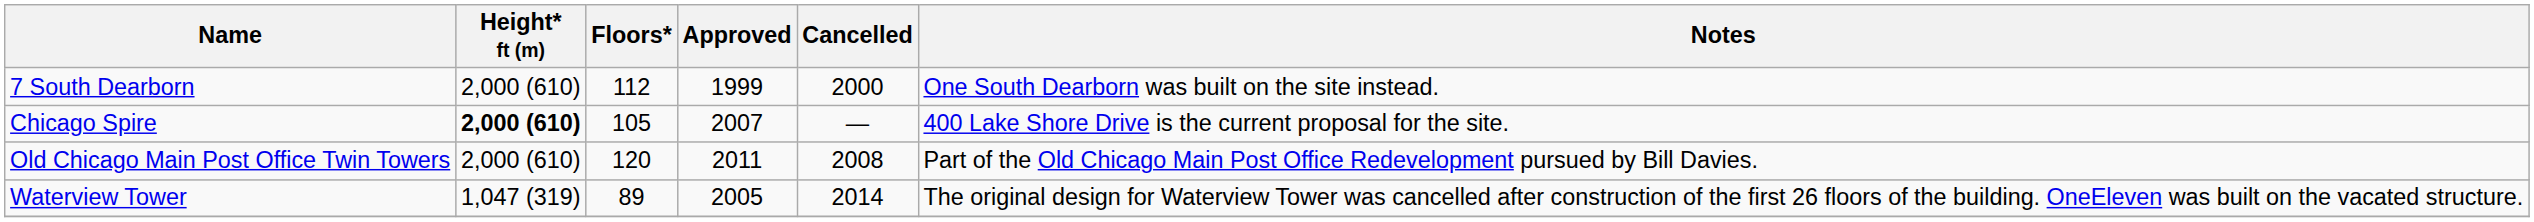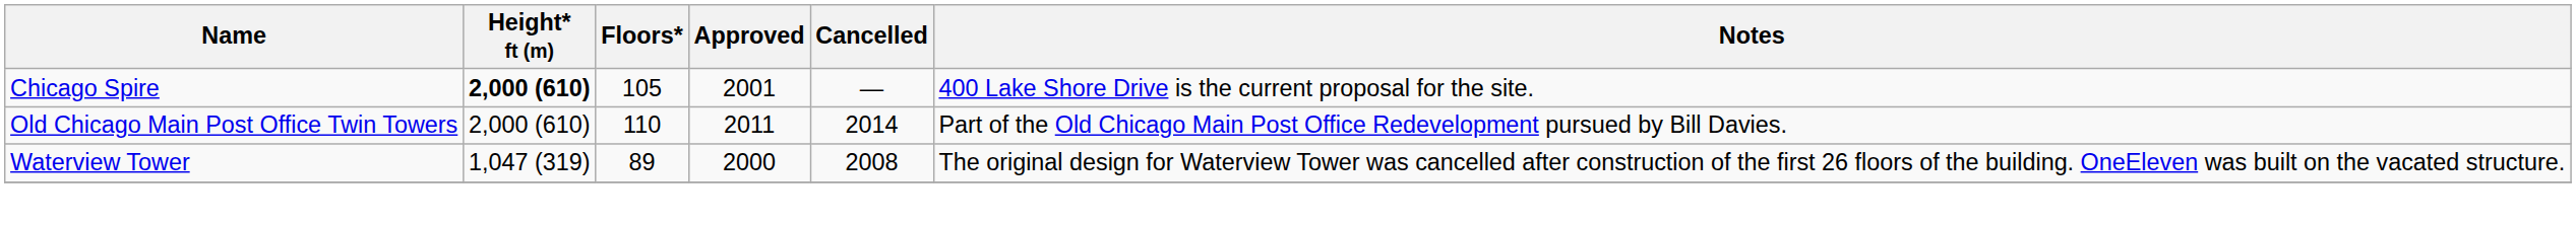 <table class="wikitable sortable">
 <tr>
 <th>Name</th>
 <th>Height*<br><small>ft (m)</small></th>
 <th>Floors*</th>
 <th>Approved</th>
 <th>Cancelled</th>
 <th class="unsortable">Notes</th>
 </tr>
 <tr>
-<td><a href='#'>7 South Dearborn</a></td>
-<td align="center">2,000 (610)</td>
-<td align="center">112</td>
-<td align="center">1999</td>
-<td align="center">2000</td>
-<td><a href='#'>One South Dearborn</a> was built on the site instead.</td>
-</tr>
-<tr>
 <td><a href='#'>Chicago Spire</a></td>
 <td align="center"><strong>2,000 (610)</strong></td>
 <td align="center">105</td>
-<td align="center">2007</td>
+<td align="center">2001</td>
 <td align="center">—</td>
 <td><a href='#'>400 Lake Shore Drive</a> is the current proposal for the site.</td>
 </tr>
 <tr>
 <td><a href='#'>Old Chicago Main Post Office Twin Towers</a></td>
 <td align="center">2,000 (610)</td>
-<td align="center">120</td>
+<td align="center">110</td>
 <td align="center">2011</td>
-<td align="center">2008</td>
+<td align="center">2014</td>
 <td>Part of the <a href='#'>Old Chicago Main Post Office Redevelopment</a> pursued by Bill Davies.</td>
 </tr>
 <tr>
 <td><a href='#'>Waterview Tower</a></td>
 <td align="center">1,047 (319)</td>
 <td align="center">89</td>
-<td align="center">2005</td>
-<td align="center">2014</td>
+<td align="center">2000</td>
+<td align="center">2008</td>
 <td>The original design for Waterview Tower was cancelled after construction of the first 26 floors of the building. <a href='#'>OneEleven</a> was built on the vacated structure.</td>
 </tr>
 <tr>
 </tr>
 </table>
